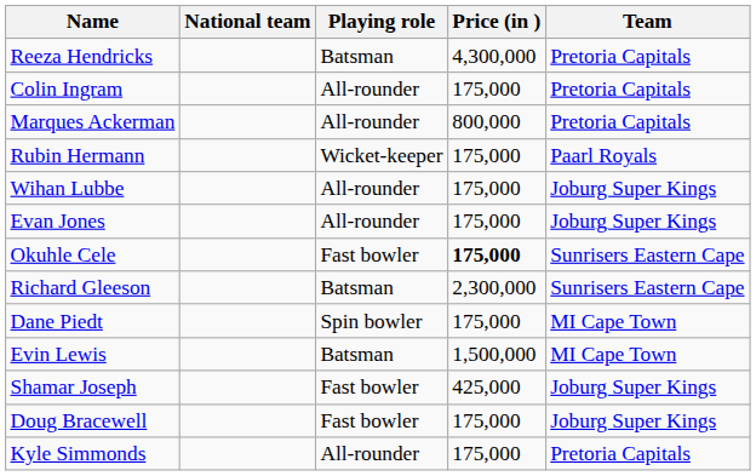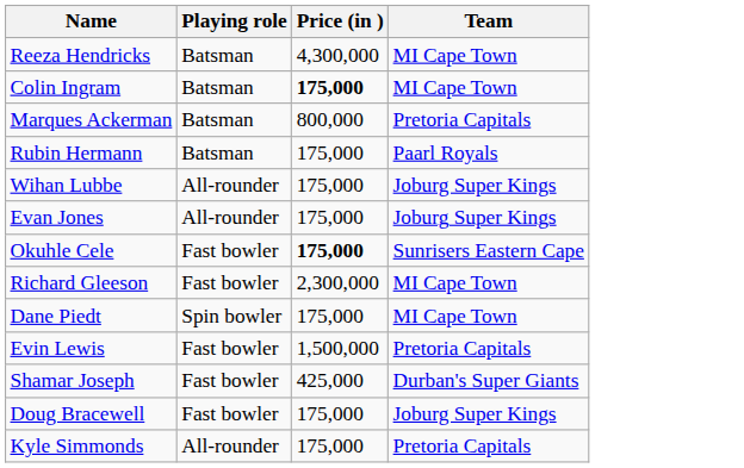 <table class="wikitable sortable">
 <tr>
 <th>Name</th>
-<th>National team</th>
 <th>Playing role</th>
 <th>Price (in )</th>
 <th>Team</th>
 </tr>
 <tr>
 <td><a href='#'>Reeza Hendricks</a></td>
-<td></td>
 <td>Batsman</td>
 <td>4,300,000</td>
-<td><a href='#'>Pretoria Capitals</a></td>
+<td><a href='#'>MI Cape Town</a></td>
 </tr>
 <tr>
 <td><a href='#'>Colin Ingram</a></td>
-<td></td>
-<td>All-rounder</td>
-<td>175,000</td>
-<td><a href='#'>Pretoria Capitals</a></td>
+<td>Batsman</td>
+<td><strong>175,000</strong></td>
+<td><a href='#'>MI Cape Town</a></td>
 </tr>
 <tr>
 <td><a href='#'>Marques Ackerman</a></td>
-<td></td>
-<td>All-rounder</td>
+<td>Batsman</td>
 <td>800,000</td>
 <td><a href='#'>Pretoria Capitals</a></td>
 </tr>
 <tr>
 <td><a href='#'>Rubin Hermann</a></td>
-<td></td>
-<td>Wicket-keeper</td>
+<td>Batsman</td>
 <td>175,000</td>
 <td><a href='#'>Paarl Royals</a></td>
 </tr>
 <tr>
 <td><a href='#'>Wihan Lubbe</a></td>
-<td></td>
 <td>All-rounder</td>
 <td>175,000</td>
 <td><a href='#'>Joburg Super Kings</a></td>
 </tr>
 <tr>
 <td><a href='#'>Evan Jones</a></td>
-<td></td>
 <td>All-rounder</td>
 <td>175,000</td>
 <td><a href='#'>Joburg Super Kings</a></td>
 </tr>
 <tr>
 <td><a href='#'>Okuhle Cele</a></td>
-<td></td>
 <td>Fast bowler</td>
 <td><strong>175,000</strong></td>
 <td><a href='#'>Sunrisers Eastern Cape</a></td>
 </tr>
 <tr>
 <td><a href='#'>Richard Gleeson</a></td>
-<td></td>
-<td>Batsman</td>
+<td>Fast bowler</td>
 <td>2,300,000</td>
-<td><a href='#'>Sunrisers Eastern Cape</a></td>
+<td><a href='#'>MI Cape Town</a></td>
 </tr>
 <tr>
 <td><a href='#'>Dane Piedt</a></td>
-<td></td>
 <td>Spin bowler</td>
 <td>175,000</td>
 <td><a href='#'>MI Cape Town</a></td>
 </tr>
 <tr>
 <td><a href='#'>Evin Lewis</a></td>
-<td></td>
-<td>Batsman</td>
+<td>Fast bowler</td>
 <td>1,500,000</td>
-<td><a href='#'>MI Cape Town</a></td>
+<td><a href='#'>Pretoria Capitals</a></td>
 </tr>
 <tr>
 <td><a href='#'>Shamar Joseph</a></td>
-<td></td>
 <td>Fast bowler</td>
 <td>425,000</td>
-<td><a href='#'>Joburg Super Kings</a></td>
+<td><a href='#'>Durban's Super Giants</a></td>
 </tr>
 <tr>
 <td><a href='#'>Doug Bracewell</a></td>
-<td></td>
 <td>Fast bowler</td>
 <td>175,000</td>
 <td><a href='#'>Joburg Super Kings</a></td>
 </tr>
 <tr>
 <td><a href='#'>Kyle Simmonds</a></td>
-<td></td>
 <td>All-rounder</td>
 <td>175,000</td>
 <td><a href='#'>Pretoria Capitals</a></td>
 </tr>
 </table>
